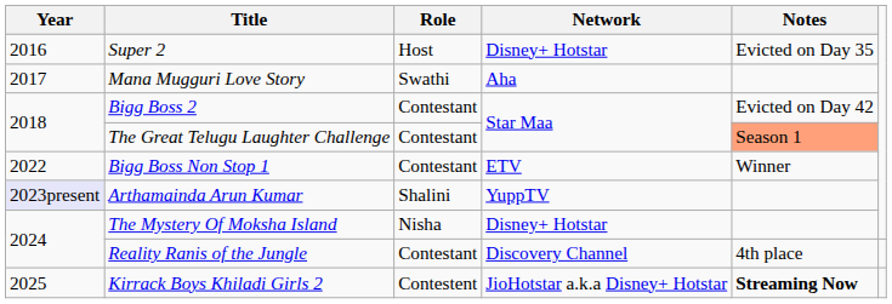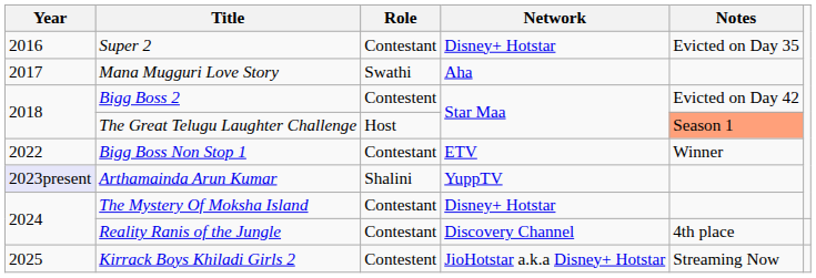 <table class="wikitable sortable">
 <tr style="background:#ccc;">
 <th>Year</th>
 <th>Title</th>
 <th>Role</th>
 <th>Network</th>
 <th>Notes</th>
 </tr>
 <tr>
 <td>2016</td>
 <td><em>Super 2</em></td>
-<td>Host</td>
+<td>Contestant</td>
 <td><a href='#'>Disney+ Hotstar</a></td>
 <td>Evicted on Day 35</td>
 </tr>
 <tr>
 <td>2017</td>
 <td><em>Mana Mugguri Love Story</em></td>
 <td>Swathi</td>
 <td><a href='#'>Aha</a></td>
 <td></td>
 </tr>
 <tr>
 <td rowspan="2">2018</td>
 <td><a href='#'><em>Bigg Boss 2</em></a></td>
-<td>Contestant</td>
+<td>Contestent</td>
 <td rowspan="2"><a href='#'>Star Maa</a></td>
 <td>Evicted on Day 42</td>
 </tr>
 <tr>
 <td><em>The Great Telugu Laughter Challenge</em></td>
-<td>Contestant</td>
+<td>Host</td>
 <td style="background: lightsalmon;">Season 1</td>
 </tr>
 <tr>
 <td>2022</td>
 <td><em><a href='#'>Bigg Boss Non Stop 1</a></em></td>
 <td>Contestant</td>
 <td><a href='#'>ETV</a></td>
 <td>Winner</td>
 </tr>
 <tr>
 <td style="background: lavender;">2023present</td>
 <td><em><a href='#'>Arthamainda Arun Kumar</a></em></td>
 <td>Shalini</td>
 <td><a href='#'>YuppTV</a></td>
 <td></td>
 </tr>
 <tr>
 <td rowspan="2">2024</td>
 <td><em><a href='#'>The Mystery Of Moksha Island</a></em></td>
-<td>Nisha</td>
+<td>Contestant</td>
 <td><a href='#'>Disney+ Hotstar</a></td>
 <td></td>
 </tr>
 <tr>
 <td><em><a href='#'>Reality Ranis of the Jungle</a></em></td>
 <td>Contestant</td>
 <td><a href='#'>Discovery Channel</a></td>
 <td>4th place</td>
 <td></td>
 </tr>
 <tr>
 <td rowspan="3">2025</td>
 <td><em><a href='#'>Kirrack Boys Khiladi Girls 2</a></em></td>
 <td>Contestent</td>
 <td><a href='#'>JioHotstar</a> a.k.a <a href='#'>Disney+ Hotstar</a></td>
-<td><strong>Streaming Now</strong></td>
+<td>Streaming Now</td>
 </tr>
 </table>
